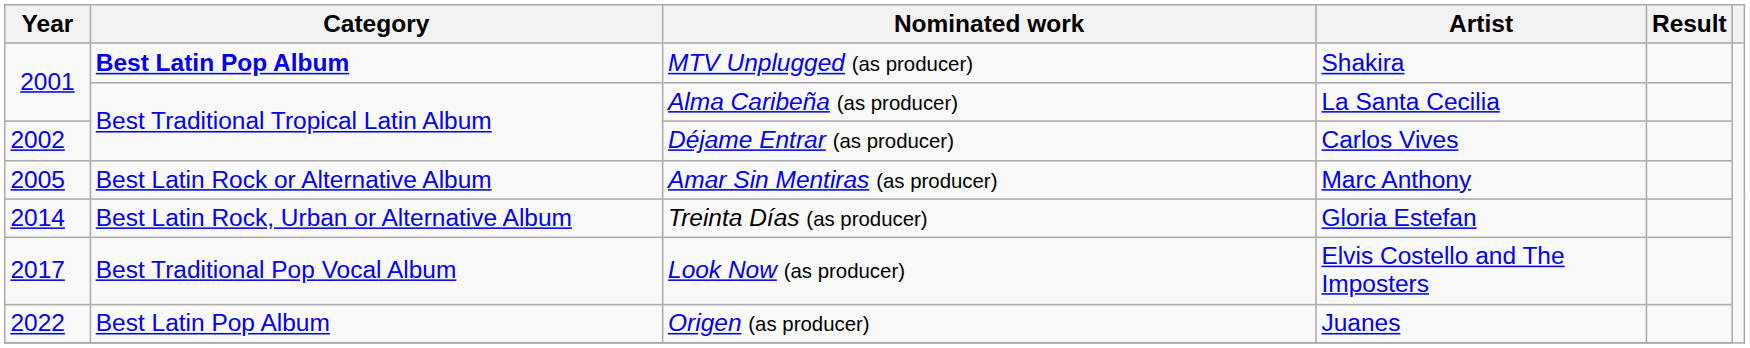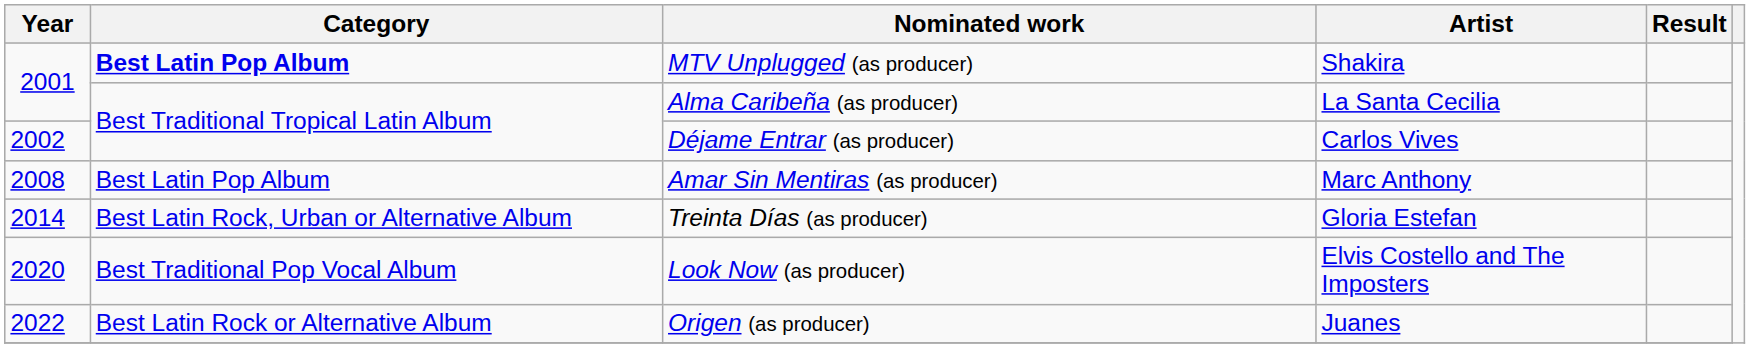 <table class="wikitable" style="width:90%;">
 <tr>
 <th width=5%>Year</th>
 <th style="width:35%;">Category</th>
 <th style="width:40%;">Nominated work</th>
 <th style="width:25%;">Artist</th>
 <th style="width:15%;">Result</th>
 <th width=5%></th>
 </tr>
 <tr>
 <td rowspan="2" style="text-align:center;"><a href='#'>2001</a></td>
 <td><strong><a href='#'>Best Latin Pop Album</a></strong></td>
 <td><em><a href='#'>MTV Unplugged</a></em> <small>(as producer)</small></td>
 <td><a href='#'>Shakira</a></td>
 <td></td>
 <td rowspan="8" style="text-align:center;"></td>
 </tr>
 <tr>
 <td rowspan="2"><a href='#'>Best Traditional Tropical Latin Album</a></td>
 <td><em><a href='#'>Alma Caribeña</a></em> <small>(as producer)</small></td>
 <td><a href='#'>La Santa Cecilia</a></td>
 <td></td>
 </tr>
 <tr>
 <td><a href='#'>2002</a></td>
 <td><em><a href='#'>Déjame Entrar</a></em> <small>(as producer)</small></td>
 <td><a href='#'>Carlos Vives</a></td>
 <td></td>
 </tr>
 <tr>
-<td><a href='#'>2005</a></td>
-<td><a href='#'>Best Latin Rock or Alternative Album</a></td>
+<td><a href='#'>2008</a></td>
+<td><a href='#'>Best Latin Pop Album</a></td>
 <td><em><a href='#'>Amar Sin Mentiras</a></em> <small>(as producer)</small></td>
 <td><a href='#'>Marc Anthony</a></td>
 <td></td>
 </tr>
 <tr>
 <td><a href='#'>2014</a></td>
 <td><a href='#'>Best Latin Rock, Urban or Alternative Album</a></td>
 <td><em>Treinta Días</em> <small>(as producer)</small></td>
 <td><a href='#'>Gloria Estefan</a></td>
 <td></td>
 </tr>
 <tr>
-<td><a href='#'>2017</a></td>
+<td><a href='#'>2020</a></td>
 <td><a href='#'>Best Traditional Pop Vocal Album</a></td>
 <td><em><a href='#'>Look Now</a></em> <small>(as producer)</small></td>
 <td><a href='#'>Elvis Costello and The Imposters</a></td>
 <td></td>
 </tr>
 <tr>
 <td><a href='#'>2022</a></td>
-<td><a href='#'>Best Latin Pop Album</a></td>
+<td><a href='#'>Best Latin Rock or Alternative Album</a></td>
 <td><em><a href='#'>Origen</a></em> <small>(as producer)</small></td>
 <td><a href='#'>Juanes</a></td>
 <td></td>
 </tr>
 <tr>
 </tr>
 </table>
